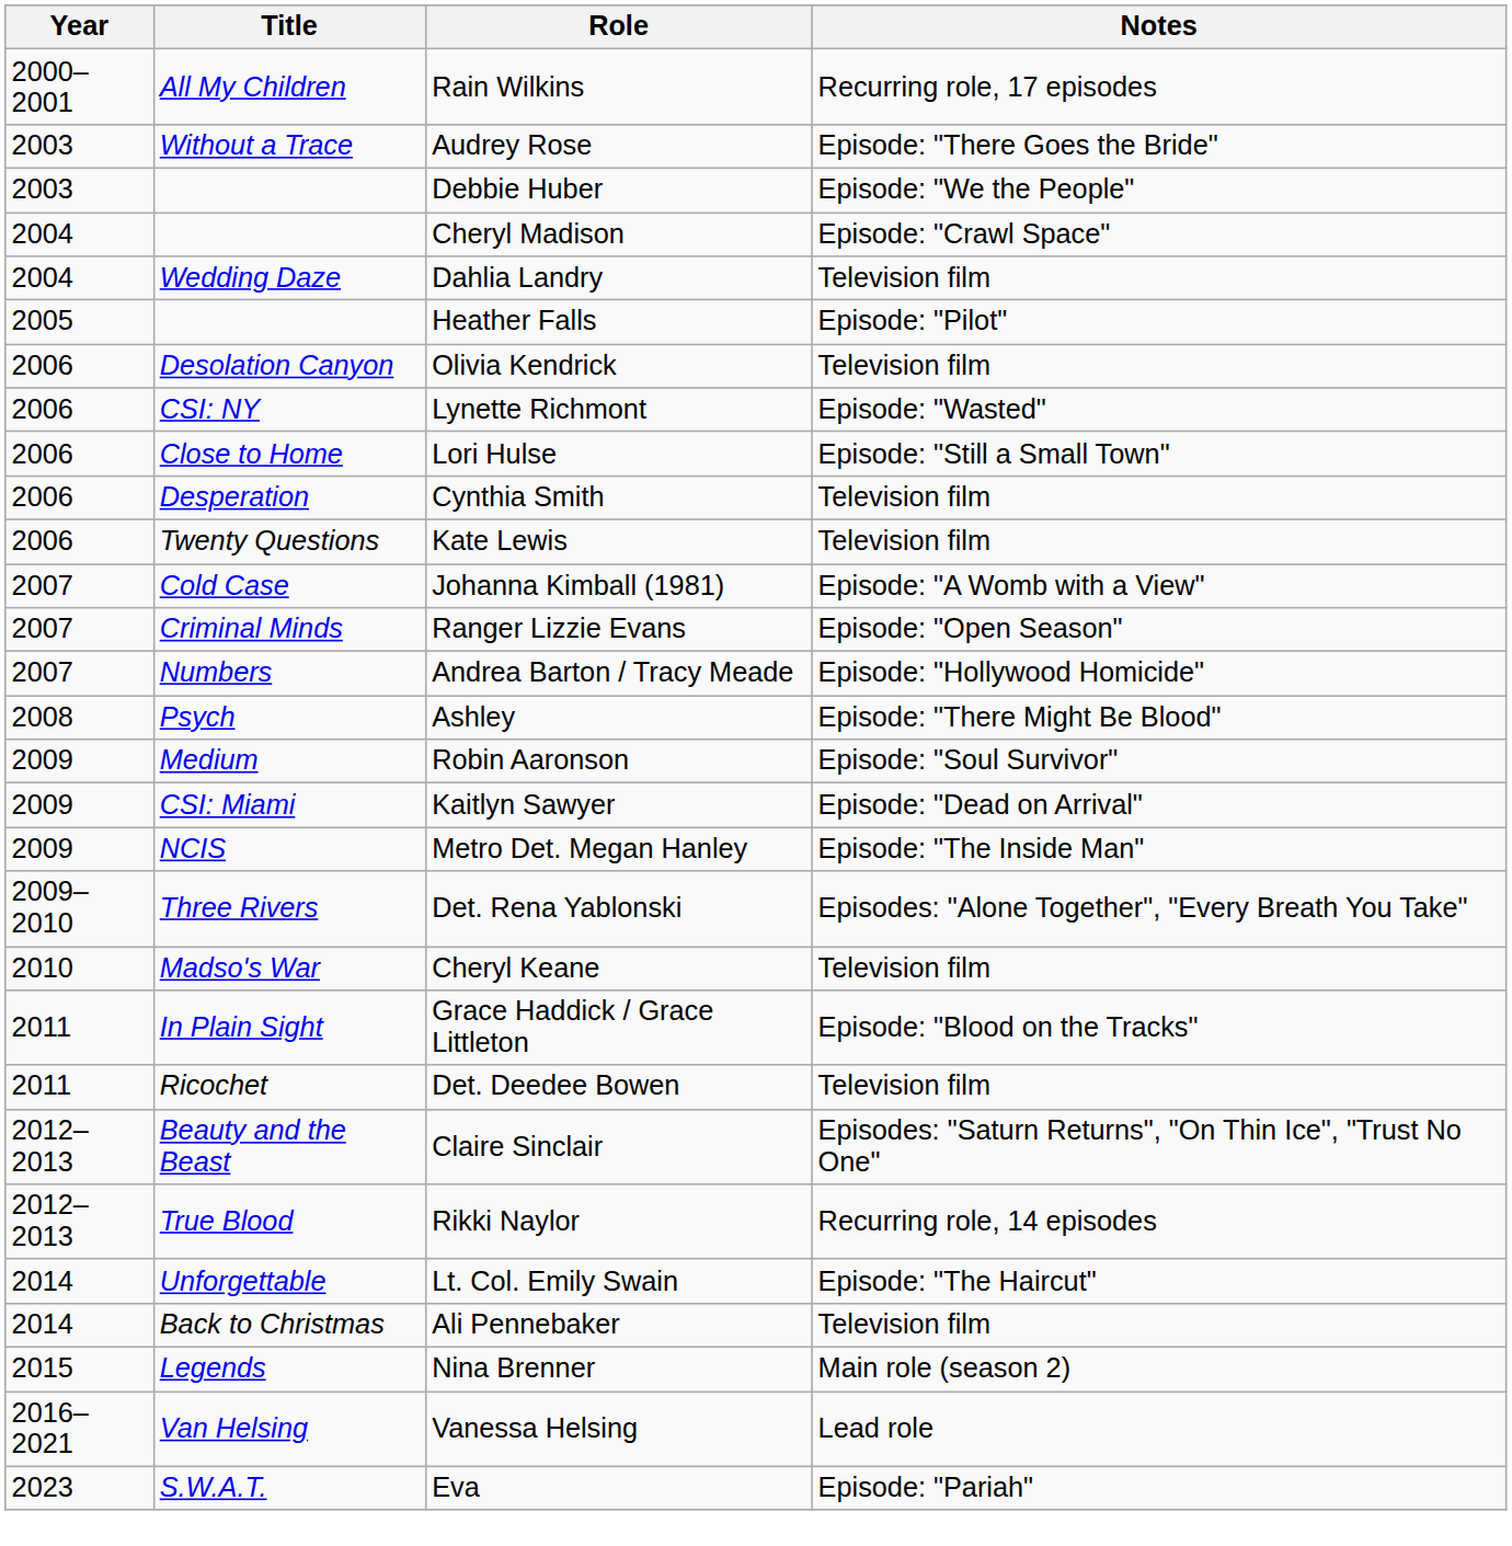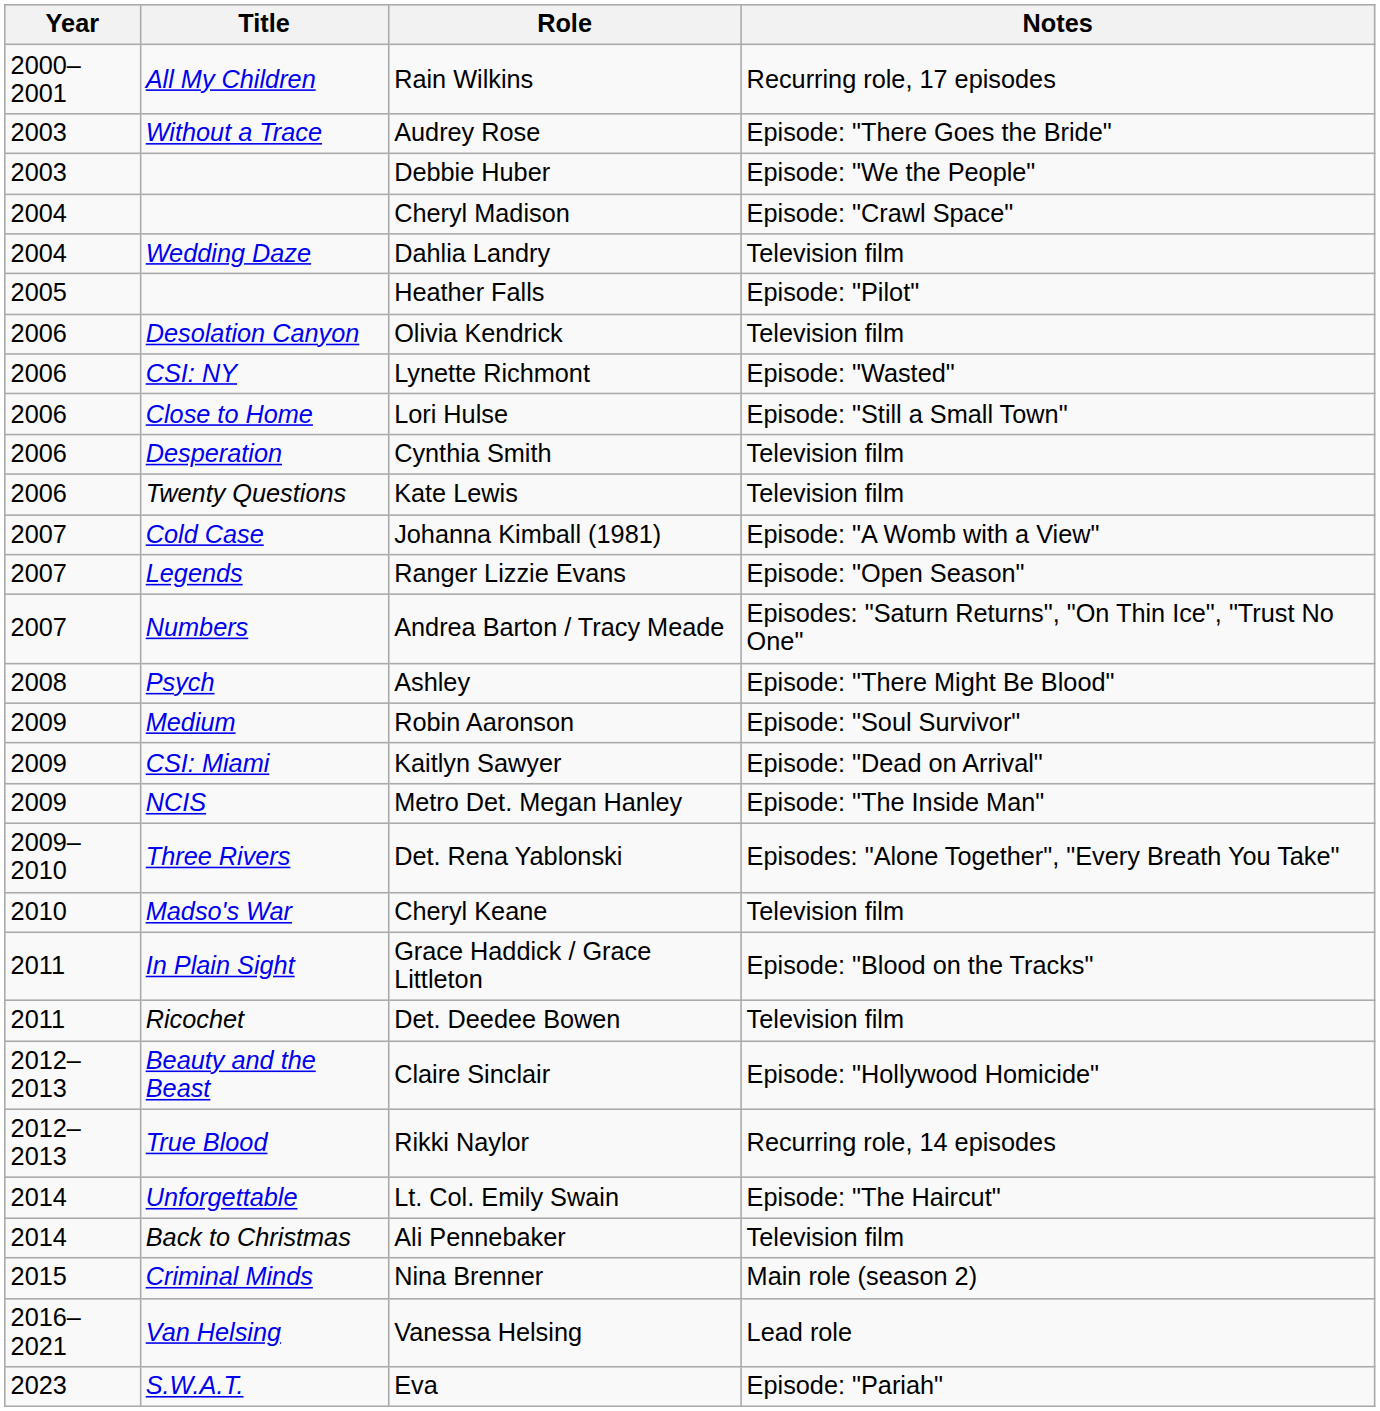 <table class="wikitable sortable">
 <tr>
 <th>Year</th>
 <th>Title</th>
 <th>Role</th>
 <th class="unsortable">Notes</th>
 </tr>
 <tr>
 <td>2000–2001</td>
 <td><em><a href='#'>All My Children</a></em></td>
 <td>Rain Wilkins</td>
 <td>Recurring role, 17 episodes</td>
 </tr>
 <tr>
 <td>2003</td>
 <td><em><a href='#'>Without a Trace</a></em></td>
 <td>Audrey Rose</td>
 <td>Episode: "There Goes the Bride"</td>
 </tr>
 <tr>
 <td>2003</td>
 <td><em></em></td>
 <td>Debbie Huber</td>
 <td>Episode: "We the People"</td>
 </tr>
 <tr>
 <td>2004</td>
 <td><em></em></td>
 <td>Cheryl Madison</td>
 <td>Episode: "Crawl Space"</td>
 </tr>
 <tr>
 <td>2004</td>
 <td><em><a href='#'>Wedding Daze</a></em></td>
 <td>Dahlia Landry</td>
 <td>Television film</td>
 </tr>
 <tr>
 <td>2005</td>
 <td><em></em></td>
 <td>Heather Falls</td>
 <td>Episode: "Pilot"</td>
 </tr>
 <tr>
 <td>2006</td>
 <td><em><a href='#'>Desolation Canyon</a></em></td>
 <td>Olivia Kendrick</td>
 <td>Television film</td>
 </tr>
 <tr>
 <td>2006</td>
 <td><em><a href='#'>CSI: NY</a></em></td>
 <td>Lynette Richmont</td>
 <td>Episode: "Wasted"</td>
 </tr>
 <tr>
 <td>2006</td>
 <td><em><a href='#'>Close to Home</a></em></td>
 <td>Lori Hulse</td>
 <td>Episode: "Still a Small Town"</td>
 </tr>
 <tr>
 <td>2006</td>
 <td><em><a href='#'>Desperation</a></em></td>
 <td>Cynthia Smith</td>
 <td>Television film</td>
 </tr>
 <tr>
 <td>2006</td>
 <td><em>Twenty Questions</em></td>
 <td>Kate Lewis</td>
 <td>Television film</td>
 </tr>
 <tr>
 <td>2007</td>
 <td><em><a href='#'>Cold Case</a></em></td>
 <td>Johanna Kimball (1981)</td>
 <td>Episode: "A Womb with a View"</td>
 </tr>
 <tr>
 <td>2007</td>
-<td><em><a href='#'>Criminal Minds</a></em></td>
+<td><em><a href='#'>Legends</a></em></td>
 <td>Ranger Lizzie Evans</td>
 <td>Episode: "Open Season"</td>
 </tr>
 <tr>
 <td>2007</td>
 <td><em><a href='#'>Numbers</a></em></td>
 <td>Andrea Barton / Tracy Meade</td>
-<td>Episode: "Hollywood Homicide"</td>
+<td>Episodes: "Saturn Returns", "On Thin Ice", "Trust No One"</td>
 </tr>
 <tr>
 <td>2008</td>
 <td><em><a href='#'>Psych</a></em></td>
 <td>Ashley</td>
 <td>Episode: "There Might Be Blood"</td>
 </tr>
 <tr>
 <td>2009</td>
 <td><em><a href='#'>Medium</a></em></td>
 <td>Robin Aaronson</td>
 <td>Episode: "Soul Survivor"</td>
 </tr>
 <tr>
 <td>2009</td>
 <td><em><a href='#'>CSI: Miami</a></em></td>
 <td>Kaitlyn Sawyer</td>
 <td>Episode: "Dead on Arrival"</td>
 </tr>
 <tr>
 <td>2009</td>
 <td><em><a href='#'>NCIS</a></em></td>
 <td>Metro Det. Megan Hanley</td>
 <td>Episode: "The Inside Man"</td>
 </tr>
 <tr>
 <td>2009–2010</td>
 <td><em><a href='#'>Three Rivers</a></em></td>
 <td>Det. Rena Yablonski</td>
 <td>Episodes: "Alone Together", "Every Breath You Take"</td>
 </tr>
 <tr>
 <td>2010</td>
 <td><em><a href='#'>Madso's War</a></em></td>
 <td>Cheryl Keane</td>
 <td>Television film</td>
 </tr>
 <tr>
 <td>2011</td>
 <td><em><a href='#'>In Plain Sight</a></em></td>
 <td>Grace Haddick / Grace Littleton</td>
 <td>Episode: "Blood on the Tracks"</td>
 </tr>
 <tr>
 <td>2011</td>
 <td><em>Ricochet</em></td>
 <td>Det. Deedee Bowen</td>
 <td>Television film</td>
 </tr>
 <tr>
 <td>2012–2013</td>
 <td><em><a href='#'>Beauty and the Beast</a></em></td>
 <td>Claire Sinclair</td>
-<td>Episodes: "Saturn Returns", "On Thin Ice", "Trust No One"</td>
+<td>Episode: "Hollywood Homicide"</td>
 </tr>
 <tr>
 <td>2012–2013</td>
 <td><em><a href='#'>True Blood</a></em></td>
 <td>Rikki Naylor</td>
 <td>Recurring role, 14 episodes</td>
 </tr>
 <tr>
 <td>2014</td>
 <td><em><a href='#'>Unforgettable</a></em></td>
 <td>Lt. Col. Emily Swain</td>
 <td>Episode: "The Haircut"</td>
 </tr>
 <tr>
 <td>2014</td>
 <td><em>Back to Christmas</em></td>
 <td>Ali Pennebaker</td>
 <td>Television film</td>
 </tr>
 <tr>
 <td>2015</td>
-<td><em><a href='#'>Legends</a></em></td>
+<td><em><a href='#'>Criminal Minds</a></em></td>
 <td>Nina Brenner</td>
 <td>Main role (season 2)</td>
 </tr>
 <tr>
 <td>2016–2021</td>
 <td><em><a href='#'>Van Helsing</a></em></td>
 <td>Vanessa Helsing</td>
 <td>Lead role</td>
 </tr>
 <tr>
 <td>2023</td>
 <td><em><a href='#'>S.W.A.T.</a></em></td>
 <td>Eva</td>
 <td>Episode: "Pariah"</td>
 </tr>
 </table>
